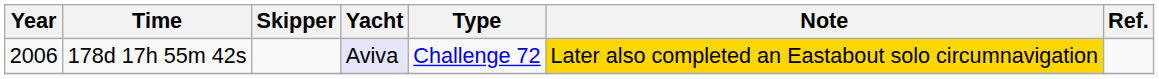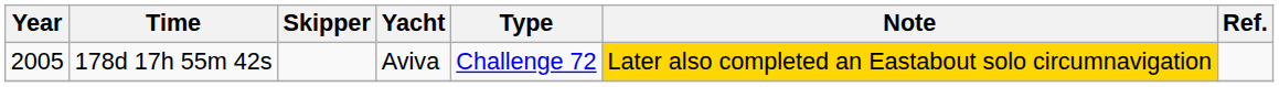 <table class="wikitable sortable">
 <tr>
 <th>Year</th>
 <th>Time</th>
 <th>Skipper</th>
 <th>Yacht</th>
 <th>Type</th>
 <th>Note</th>
 <th>Ref.</th>
 </tr>
 <tr>
-<td>2006</td>
+<td>2005</td>
 <td>178d 17h 55m 42s</td>
 <td></td>
-<td style="background: lavender;">Aviva</td>
+<td>Aviva</td>
 <td><a href='#'>Challenge 72</a></td>
 <td style="background: gold;">Later also completed an Eastabout solo circumnavigation</td>
 <td></td>
 </tr>
 <tr>
 </tr>
 </table>
